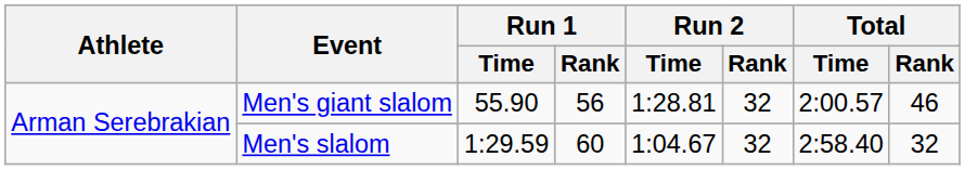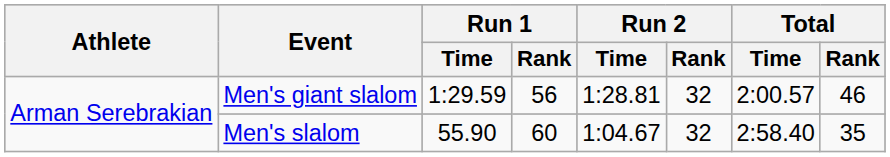 <table class="wikitable" style="font-size:90%">
 <tr>
 <th rowspan=2>Athlete</th>
 <th rowspan=2>Event</th>
 <th colspan=2>Run 1</th>
 <th colspan=2>Run 2</th>
 <th colspan=2>Total</th>
 </tr>
 <tr style="font-size:95%">
 <th>Time</th>
 <th>Rank</th>
 <th>Time</th>
 <th>Rank</th>
 <th>Time</th>
 <th>Rank</th>
 </tr>
 <tr align=center>
 <td align=left rowspan=2><a href='#'>Arman Serebrakian</a></td>
 <td align=left><a href='#'>Men's giant slalom</a></td>
-<td>55.90</td>
+<td>1:29.59</td>
 <td>56</td>
 <td>1:28.81</td>
 <td>32</td>
 <td>2:00.57</td>
 <td>46</td>
 </tr>
 <tr align=center>
 <td align=left><a href='#'>Men's slalom</a></td>
-<td>1:29.59</td>
+<td>55.90</td>
 <td>60</td>
 <td>1:04.67</td>
 <td>32</td>
 <td>2:58.40</td>
-<td>32</td>
+<td>35</td>
 </tr>
 </table>
